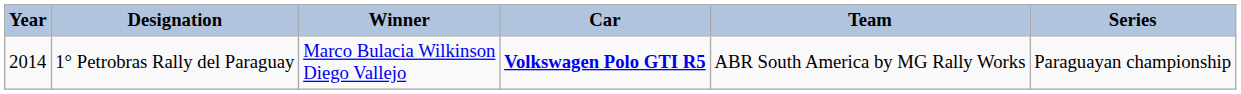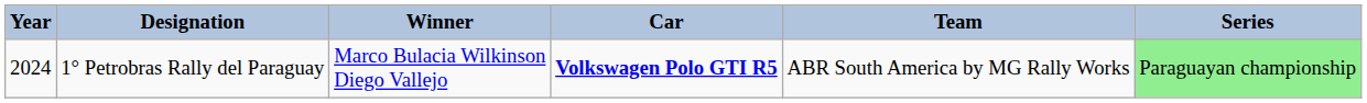 <table class="wikitable" style="font-size:90%">
 <tr>
 <th style="background:lightsteelblue">Year</th>
 <th style="background:lightsteelblue">Designation</th>
 <th style="background:lightsteelblue">Winner</th>
 <th style="background:lightsteelblue">Car</th>
 <th style="background:lightsteelblue">Team</th>
 <th style="background:lightsteelblue">Series</th>
 </tr>
 <tr>
-<td align=center>2014</td>
+<td align=center>2024</td>
 <td>1° Petrobras Rally del Paraguay</td>
 <td> <a href='#'>Marco Bulacia Wilkinson</a><br> <a href='#'>Diego Vallejo</a></td>
 <td><strong><a href='#'>Volkswagen Polo GTI R5</a></strong></td>
 <td> ABR South America by MG Rally Works</td>
-<td align=center>Paraguayan championship</td>
+<td align=center style="background: lightgreen;">Paraguayan championship</td>
 </tr>
 </table>
